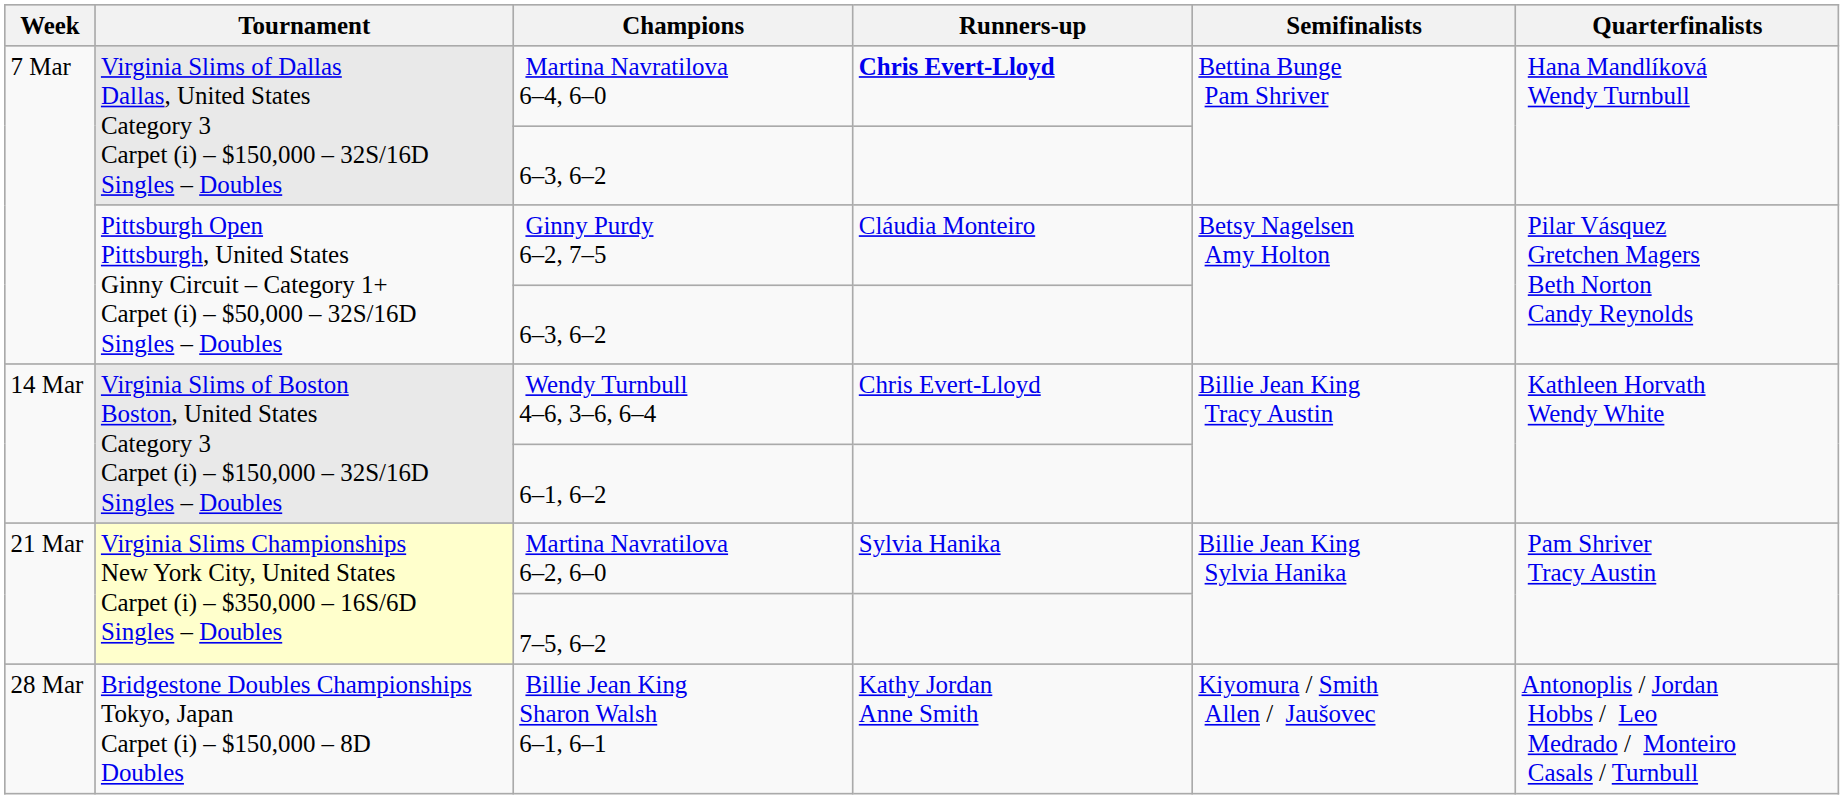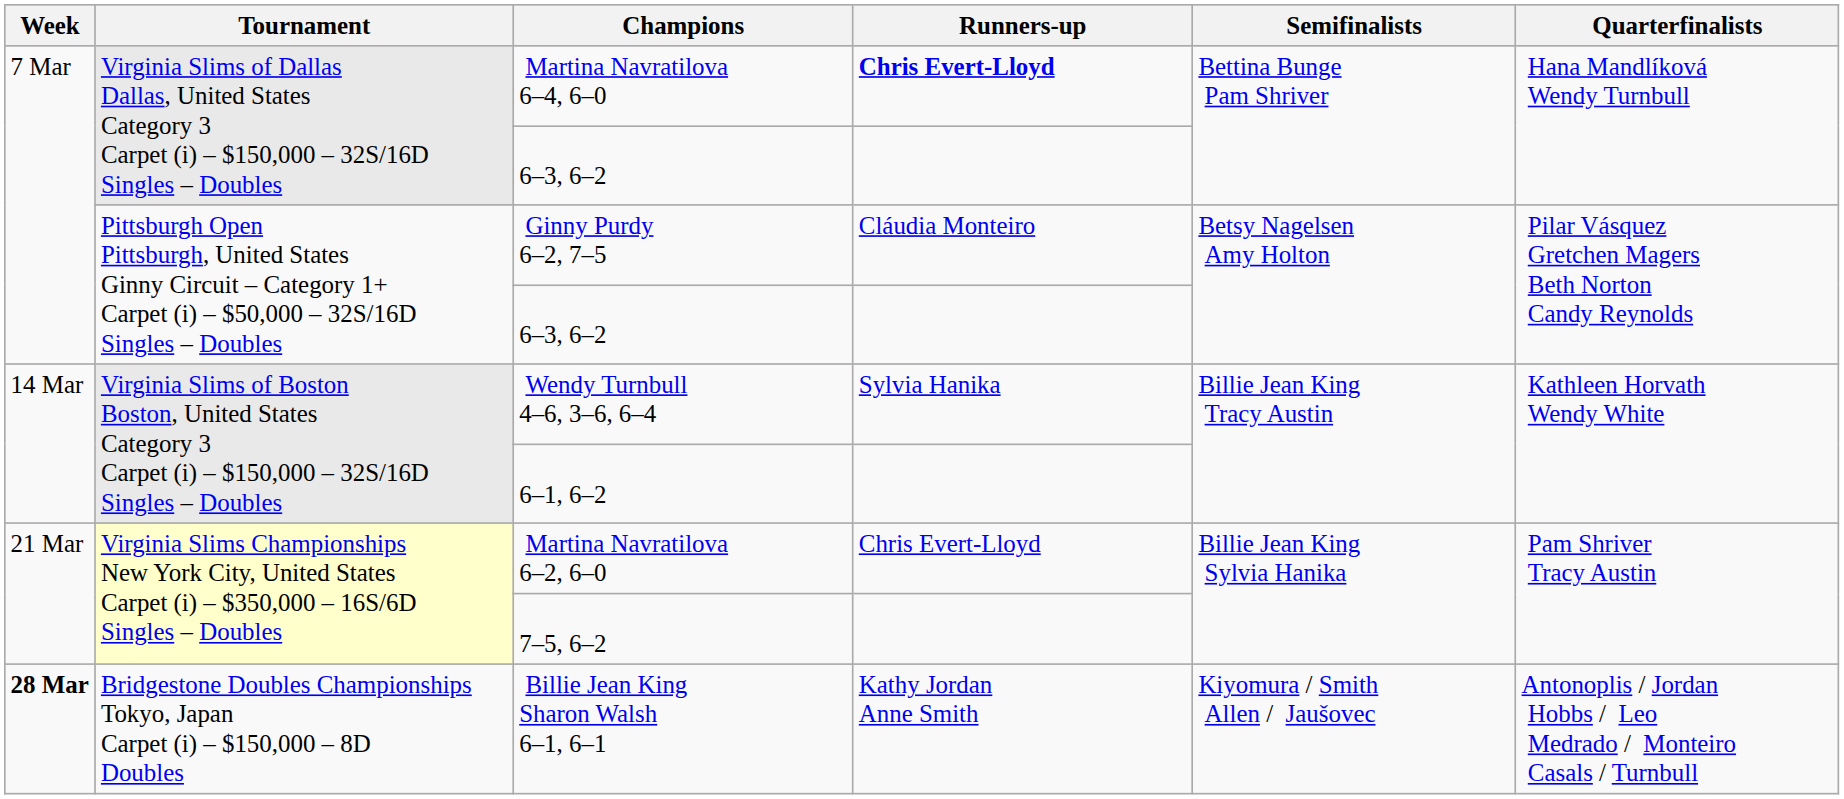 <table class=wikitable style=font-size:95%>
 <tr>
 <th style="width:48px;">Week</th>
 <th style="width:248px;">Tournament</th>
 <th style="width:200px;">Champions</th>
 <th style="width:200px;">Runners-up</th>
 <th style="width:190px;">Semifinalists</th>
 <th style="width:190px;">Quarterfinalists</th>
 </tr>
 <tr valign="top">
 <td rowspan=4>7 Mar</td>
 <td rowspan=2 style="background:#e9e9e9;"><a href='#'>Virginia Slims of Dallas</a><br> <a href='#'>Dallas</a>, United States<br>Category 3<br>Carpet (i) – $150,000 – 32S/16D <br><a href='#'>Singles</a> – <a href='#'>Doubles</a></td>
 <td> <a href='#'>Martina Navratilova</a><br>6–4, 6–0</td>
 <td><strong> <a href='#'>Chris Evert-Lloyd</a></strong></td>
 <td rowspan=2> <a href='#'>Bettina Bunge</a><br> <a href='#'>Pam Shriver</a><br></td>
 <td rowspan=2> <a href='#'>Hana Mandlíková</a><br> <a href='#'>Wendy Turnbull</a><br> <br></td>
 </tr>
 <tr valign="top">
 <td><br> 6–3, 6–2</td>
 <td></td>
 </tr>
 <tr valign="top">
 <td rowspan=2><a href='#'>Pittsburgh Open</a><br> <a href='#'>Pittsburgh</a>, United States<br>Ginny Circuit – Category 1+<br>Carpet (i) – $50,000 – 32S/16D <br><a href='#'>Singles</a> – <a href='#'>Doubles</a></td>
 <td> <a href='#'>Ginny Purdy</a><br>6–2, 7–5</td>
 <td> <a href='#'>Cláudia Monteiro</a></td>
 <td rowspan=2> <a href='#'>Betsy Nagelsen</a><br> <a href='#'>Amy Holton</a><br></td>
 <td rowspan=2> <a href='#'>Pilar Vásquez</a><br> <a href='#'>Gretchen Magers</a><br>  <a href='#'>Beth Norton</a><br> <a href='#'>Candy Reynolds</a></td>
 </tr>
 <tr valign="top">
 <td><br> 6–3, 6–2</td>
 <td></td>
 </tr>
 <tr valign="top">
 <td rowspan=2>14 Mar</td>
 <td rowspan=2 style="background:#e9e9e9;"><a href='#'>Virginia Slims of Boston</a><br> <a href='#'>Boston</a>, United States<br>Category 3<br>Carpet (i) – $150,000 – 32S/16D <br><a href='#'>Singles</a> – <a href='#'>Doubles</a></td>
 <td> <a href='#'>Wendy Turnbull</a><br>4–6, 3–6, 6–4</td>
-<td> <a href='#'>Chris Evert-Lloyd</a></td>
+<td> <a href='#'>Sylvia Hanika</a></td>
 <td rowspan=2> <a href='#'>Billie Jean King</a><br> <a href='#'>Tracy Austin</a><br></td>
 <td rowspan=2> <a href='#'>Kathleen Horvath</a><br> <a href='#'>Wendy White</a><br> <br></td>
 </tr>
 <tr valign="top">
 <td><br> 6–1, 6–2</td>
 <td></td>
 </tr>
 <tr valign="top">
 <td rowspan=2>21 Mar</td>
 <td rowspan=2 style="background:#FFFFCC"><a href='#'>Virginia Slims Championships</a><br> New York City, United States<br>Carpet (i) – $350,000 – 16S/6D <br><a href='#'>Singles</a> – <a href='#'>Doubles</a></td>
 <td> <a href='#'>Martina Navratilova</a><br>6–2, 6–0</td>
-<td> <a href='#'>Sylvia Hanika</a></td>
+<td> <a href='#'>Chris Evert-Lloyd</a></td>
 <td rowspan=2> <a href='#'>Billie Jean King</a><br> <a href='#'>Sylvia Hanika</a><br></td>
 <td rowspan=2> <a href='#'>Pam Shriver</a><br> <a href='#'>Tracy Austin</a><br> <br></td>
 </tr>
 <tr valign="top">
 <td><br> 7–5, 6–2</td>
 <td></td>
 </tr>
 <tr valign="top">
-<td rowspan=1>28 Mar</td>
+<td rowspan=1><strong>28 Mar</strong></td>
 <td rowspan=1><a href='#'>Bridgestone Doubles Championships</a><br> Tokyo, Japan<br>Carpet (i) – $150,000 – 8D<br><a href='#'>Doubles</a></td>
 <td> <a href='#'>Billie Jean King</a> <br>  <a href='#'>Sharon Walsh</a><br> 6–1, 6–1</td>
 <td> <a href='#'>Kathy Jordan</a> <br>  <a href='#'>Anne Smith</a></td>
 <td> <a href='#'>Kiyomura</a> /  <a href='#'>Smith</a><br> <a href='#'>Allen</a> /  <a href='#'>Jaušovec</a></td>
 <td> <a href='#'>Antonoplis</a> /  <a href='#'>Jordan</a><br> <a href='#'>Hobbs</a> /  <a href='#'>Leo</a><br> <a href='#'>Medrado</a> /  <a href='#'>Monteiro</a><br> <a href='#'>Casals</a> /  <a href='#'>Turnbull</a><br></td>
 </tr>
 </table>
